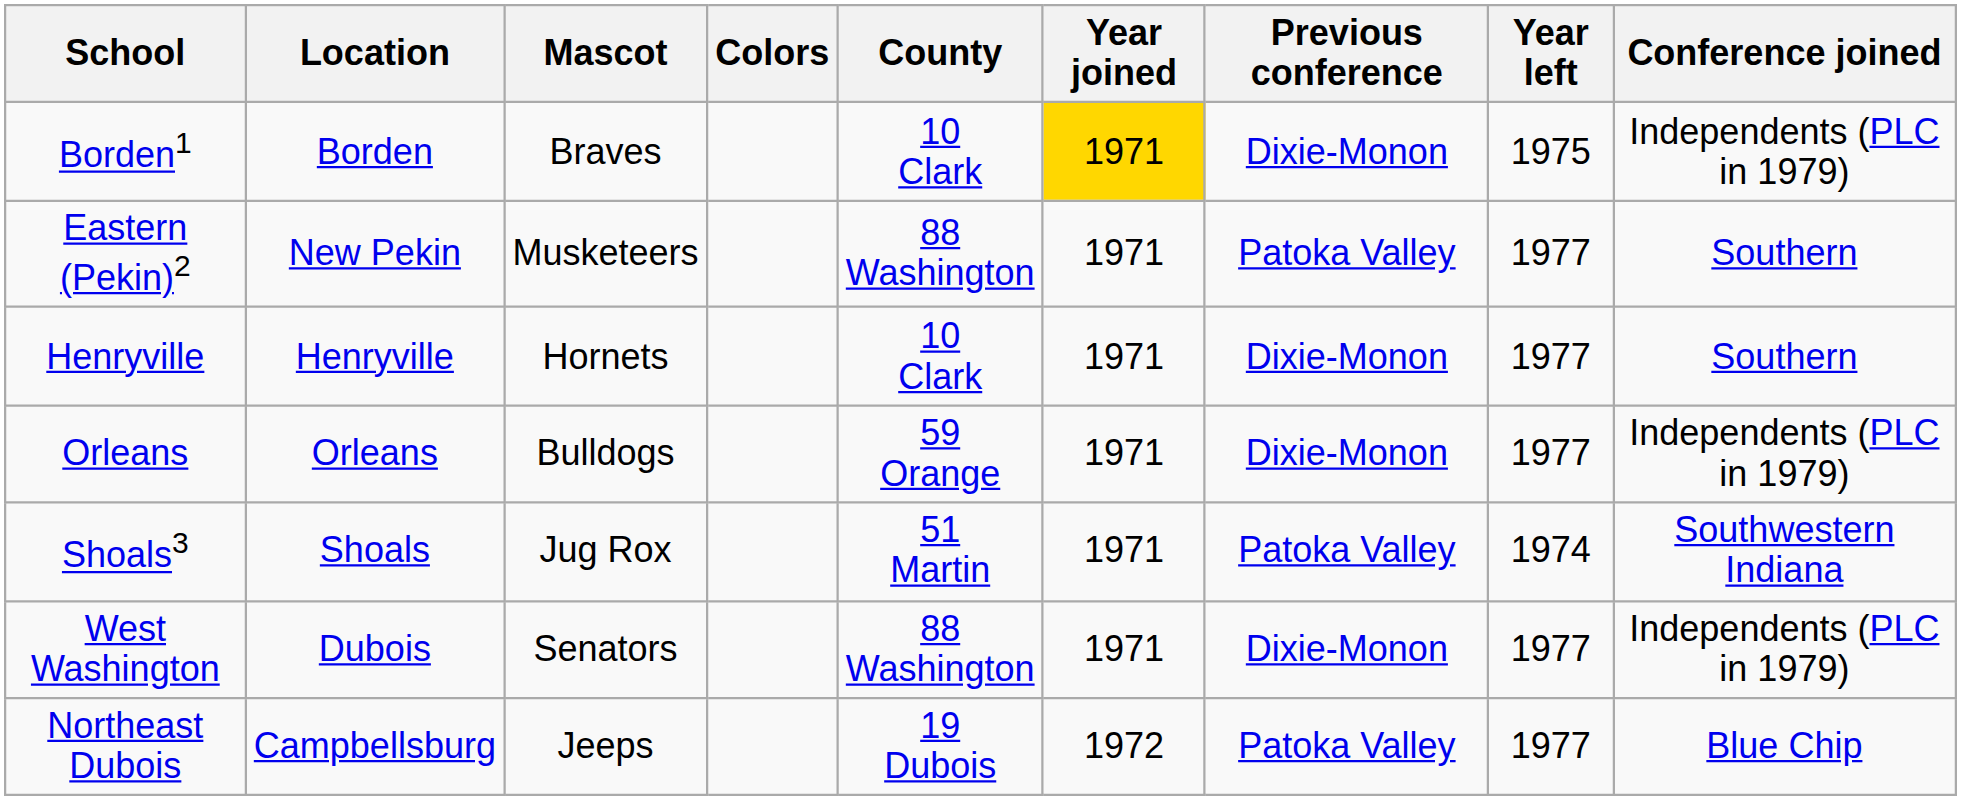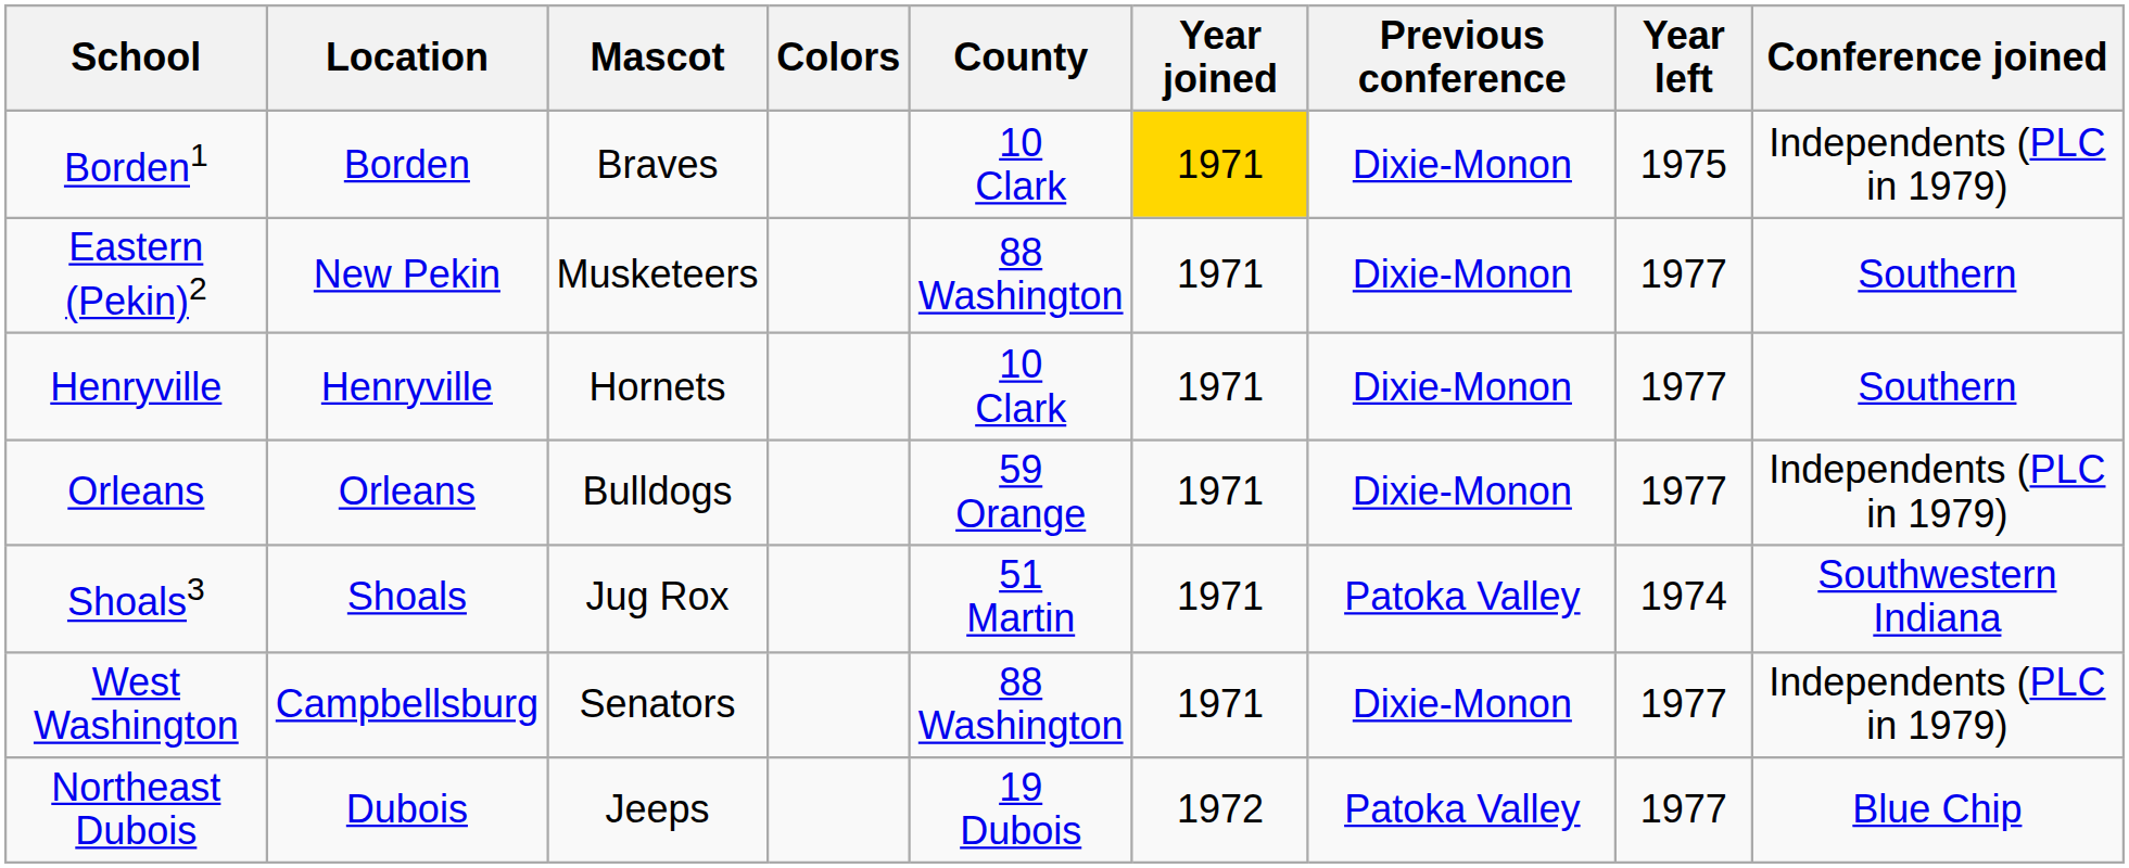 <table class="wikitable" style="text-align:center;">
 <tr>
 <th>School</th>
 <th>Location</th>
 <th>Mascot</th>
 <th>Colors</th>
 <th>County</th>
 <th>Year joined</th>
 <th>Previous conference</th>
 <th>Year left</th>
 <th>Conference joined</th>
 </tr>
 <tr>
 <td><a href='#'>Borden</a><sup>1</sup></td>
 <td><a href='#'>Borden</a></td>
 <td>Braves</td>
 <td>  </td>
 <td><a href='#'>10 <br> Clark</a></td>
 <td style="background: gold;">1971</td>
 <td><a href='#'>Dixie-Monon</a></td>
 <td>1975</td>
 <td>Independents (<a href='#'>PLC</a> in 1979)</td>
 </tr>
 <tr>
 <td><a href='#'>Eastern (Pekin)</a><sup>2</sup></td>
 <td><a href='#'>New Pekin</a></td>
 <td>Musketeers</td>
 <td>  </td>
 <td><a href='#'>88 <br> Washington</a></td>
 <td>1971</td>
-<td><a href='#'>Patoka Valley</a></td>
+<td><a href='#'>Dixie-Monon</a></td>
 <td>1977</td>
 <td><a href='#'>Southern</a></td>
 </tr>
 <tr>
 <td><a href='#'>Henryville</a></td>
 <td><a href='#'>Henryville</a></td>
 <td>Hornets</td>
 <td>  </td>
 <td><a href='#'>10 <br> Clark</a></td>
 <td>1971</td>
 <td><a href='#'>Dixie-Monon</a></td>
 <td>1977</td>
 <td><a href='#'>Southern</a></td>
 </tr>
 <tr>
 <td><a href='#'>Orleans</a></td>
 <td><a href='#'>Orleans</a></td>
 <td>Bulldogs</td>
 <td>  </td>
 <td><a href='#'>59 <br> Orange</a></td>
 <td>1971</td>
 <td><a href='#'>Dixie-Monon</a></td>
 <td>1977</td>
 <td>Independents (<a href='#'>PLC</a> in 1979)</td>
 </tr>
 <tr>
 <td><a href='#'>Shoals</a><sup>3</sup></td>
 <td><a href='#'>Shoals</a></td>
 <td>Jug Rox</td>
 <td> </td>
 <td><a href='#'>51 <br> Martin</a></td>
 <td>1971</td>
 <td><a href='#'>Patoka Valley</a></td>
 <td>1974</td>
 <td><a href='#'>Southwestern Indiana</a></td>
 </tr>
 <tr>
 <td><a href='#'>West <br> Washington</a></td>
-<td><a href='#'>Dubois</a></td>
+<td><a href='#'>Campbellsburg</a></td>
 <td>Senators</td>
 <td>  </td>
 <td><a href='#'>88 <br> Washington</a></td>
 <td>1971</td>
 <td><a href='#'>Dixie-Monon</a></td>
 <td>1977</td>
 <td>Independents (<a href='#'>PLC</a> in 1979)</td>
 </tr>
 <tr>
 <td><a href='#'>Northeast <br> Dubois</a></td>
-<td><a href='#'>Campbellsburg</a></td>
+<td><a href='#'>Dubois</a></td>
 <td>Jeeps</td>
 <td>  </td>
 <td><a href='#'>19 <br> Dubois</a></td>
 <td>1972</td>
 <td><a href='#'>Patoka Valley</a></td>
 <td>1977</td>
 <td><a href='#'>Blue Chip</a></td>
 </tr>
 </table>
